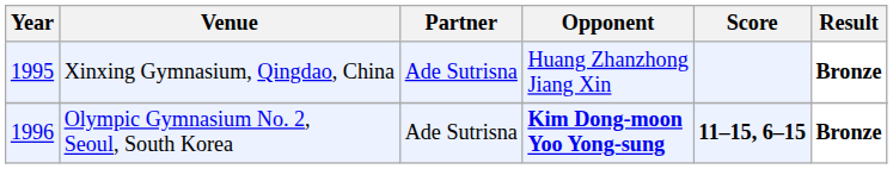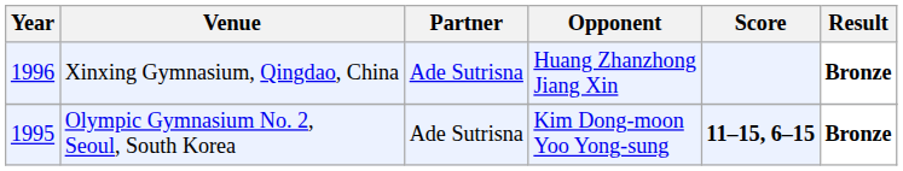 <table class="sortable wikitable" style="font-size: 90%">
 <tr>
 <th>Year</th>
 <th>Venue</th>
 <th>Partner</th>
 <th>Opponent</th>
 <th>Score</th>
 <th>Result</th>
 </tr>
 <tr style="background:#ECF2FF">
-<td align="center"><a href='#'>1995</a></td>
+<td align="center"><a href='#'>1996</a></td>
 <td align="left">Xinxing Gymnasium, <a href='#'>Qingdao</a>, China</td>
 <td align="left"> <a href='#'>Ade Sutrisna</a></td>
 <td align="left"> <a href='#'>Huang Zhanzhong</a> <br>  <a href='#'>Jiang Xin</a></td>
 <td align="left"></td>
 <td style="text-align:left; background:white"> <strong>Bronze</strong></td>
 </tr>
 <tr>
 </tr>
 <tr style="background:#ECF2FF">
-<td align="center"><a href='#'>1996</a></td>
+<td align="center"><a href='#'>1995</a></td>
 <td align="left"><a href='#'>Olympic Gymnasium No. 2</a>,<br><a href='#'>Seoul</a>, South Korea</td>
 <td align="left"> Ade Sutrisna</td>
-<td align="left"><strong> <a href='#'>Kim Dong-moon</a> <br>  <a href='#'>Yoo Yong-sung</a></strong></td>
+<td align="left"> <a href='#'>Kim Dong-moon</a> <br>  <a href='#'>Yoo Yong-sung</a></td>
 <td align="left"><strong>11–15, 6–15</strong></td>
 <td style="text-align:left; background:white"> <strong>Bronze</strong></td>
 </tr>
 </table>
